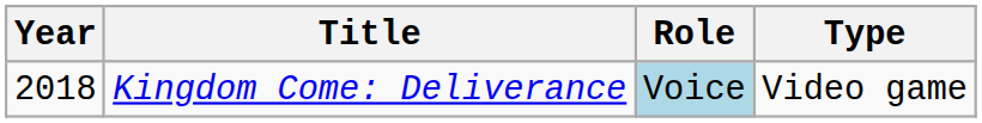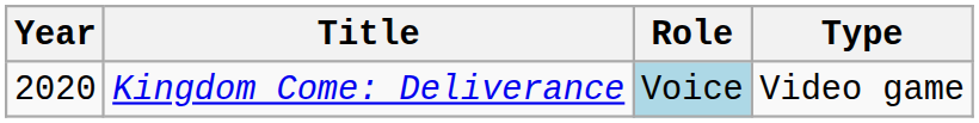 <table class="wikitable">
 <tr>
 <th>Year</th>
 <th>Title</th>
 <th>Role</th>
 <th>Type</th>
 </tr>
 <tr>
-<td>2018</td>
+<td>2020</td>
 <td><em><a href='#'>Kingdom Come: Deliverance</a></em></td>
 <td style="background: lightblue;">Voice</td>
 <td>Video game</td>
 </tr>
 </table>
